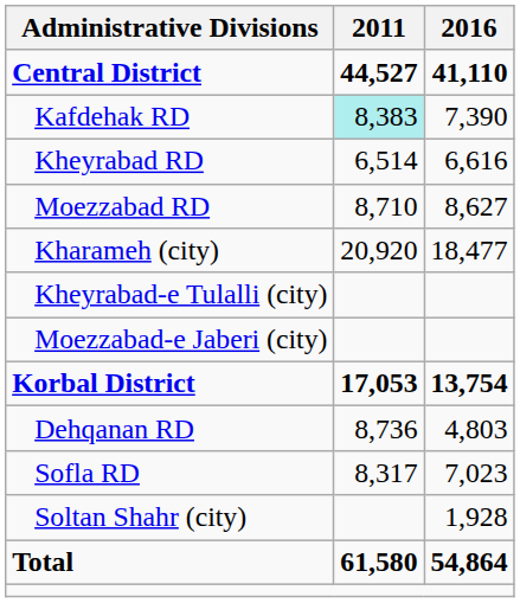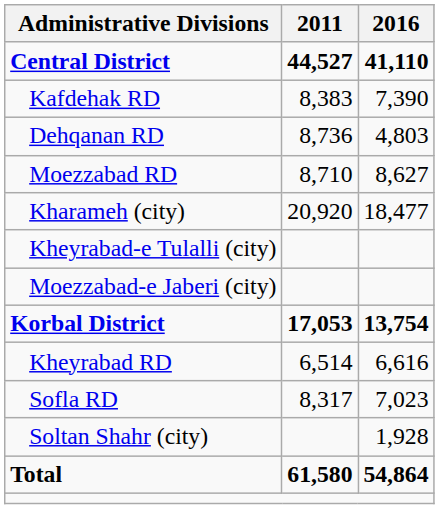 <table class="wikitable">
 <tr>
 <th>Administrative Divisions</th>
 <th>2011</th>
 <th>2016</th>
 </tr>
 <tr>
 <td><strong><a href='#'>Central District</a></strong></td>
 <td style="text-align: right;"><strong>44,527</strong></td>
 <td style="text-align: right;"><strong>41,110</strong></td>
 </tr>
 <tr>
 <td style="padding-left: 1em;"><a href='#'>Kafdehak RD</a></td>
-<td style="background: paleturquoise; text-align: right;">8,383</td>
+<td style="text-align: right;">8,383</td>
 <td style="text-align: right;">7,390</td>
 </tr>
 <tr>
-<td style="padding-left: 1em;"><a href='#'>Kheyrabad RD</a></td>
-<td style="text-align: right;">6,514</td>
-<td style="text-align: right;">6,616</td>
+<td style="padding-left: 1em;"><a href='#'>Dehqanan RD</a></td>
+<td style="text-align: right;">8,736</td>
+<td style="text-align: right;">4,803</td>
 </tr>
 <tr>
 <td style="padding-left: 1em;"><a href='#'>Moezzabad RD</a></td>
 <td style="text-align: right;">8,710</td>
 <td style="text-align: right;">8,627</td>
 </tr>
 <tr>
 <td style="padding-left: 1em;"><a href='#'>Kharameh</a> (city)</td>
 <td style="text-align: right;">20,920</td>
 <td style="text-align: right;">18,477</td>
 </tr>
 <tr>
 <td style="padding-left: 1em;"><a href='#'>Kheyrabad-e Tulalli</a> (city)</td>
 <td style="text-align: right;"></td>
 <td style="text-align: right;"></td>
 </tr>
 <tr>
 <td style="padding-left: 1em;"><a href='#'>Moezzabad-e Jaberi</a> (city)</td>
 <td style="text-align: right;"></td>
 <td style="text-align: right;"></td>
 </tr>
 <tr>
 <td><strong><a href='#'>Korbal District</a></strong></td>
 <td style="text-align: right;"><strong>17,053</strong></td>
 <td style="text-align: right;"><strong>13,754</strong></td>
 </tr>
 <tr>
-<td style="padding-left: 1em;"><a href='#'>Dehqanan RD</a></td>
-<td style="text-align: right;">8,736</td>
-<td style="text-align: right;">4,803</td>
+<td style="padding-left: 1em;"><a href='#'>Kheyrabad RD</a></td>
+<td style="text-align: right;">6,514</td>
+<td style="text-align: right;">6,616</td>
 </tr>
 <tr>
 <td style="padding-left: 1em;"><a href='#'>Sofla RD</a></td>
 <td style="text-align: right;">8,317</td>
 <td style="text-align: right;">7,023</td>
 </tr>
 <tr>
 <td style="padding-left: 1em;"><a href='#'>Soltan Shahr</a> (city)</td>
 <td style="text-align: right;"></td>
 <td style="text-align: right;">1,928</td>
 </tr>
 <tr>
 <td><strong>Total</strong></td>
 <td style="text-align: right;"><strong>61,580</strong></td>
 <td style="text-align: right;"><strong>54,864</strong></td>
 </tr>
 <tr>
 <td colspan=3></td>
 </tr>
 </table>
